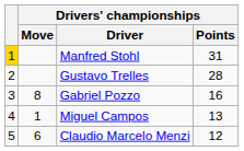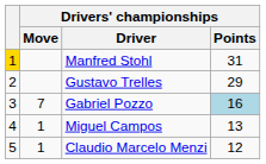 <table class="wikitable" style="font-size:85%;">
 <tr>
 <th rowspan="2"></th>
 <th colspan="3">Drivers' championships</th>
 </tr>
 <tr>
 <th>Move</th>
 <th>Driver</th>
 <th>Points</th>
 </tr>
 <tr>
 <td align="center" style="background: gold;">1</td>
 <td align="center"></td>
 <td> <a href='#'>Manfred Stohl</a></td>
 <td align="center">31</td>
 </tr>
 <tr>
 <td align="center">2</td>
 <td align="center"></td>
 <td> <a href='#'>Gustavo Trelles</a></td>
-<td align="center">28</td>
+<td align="center">29</td>
 </tr>
 <tr>
 <td align="center">3</td>
-<td align="center"> 8</td>
+<td align="center"> 7</td>
 <td> <a href='#'>Gabriel Pozzo</a></td>
-<td align="center">16</td>
+<td align="center" style="background: lightblue;">16</td>
 </tr>
 <tr>
 <td align="center">4</td>
 <td align="center"> 1</td>
 <td> <a href='#'>Miguel Campos</a></td>
 <td align="center">13</td>
 </tr>
 <tr>
 <td align="center">5</td>
-<td align="center"> 6</td>
+<td align="center"> 1</td>
 <td> <a href='#'>Claudio Marcelo Menzi</a></td>
 <td align="center">12</td>
 </tr>
 </table>
